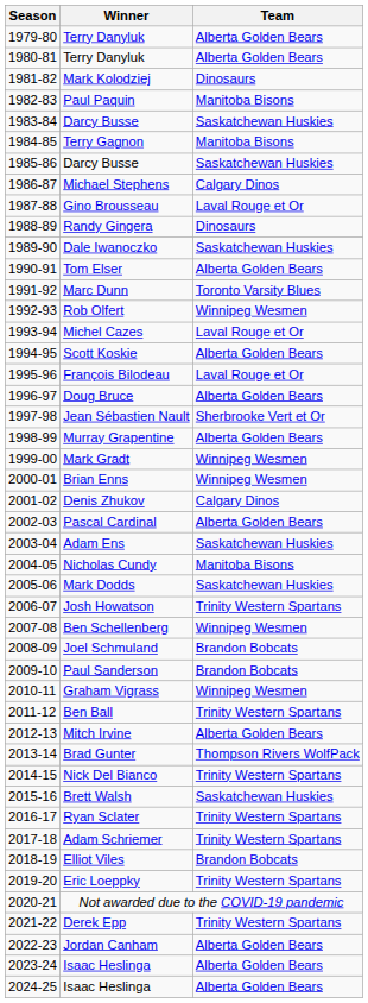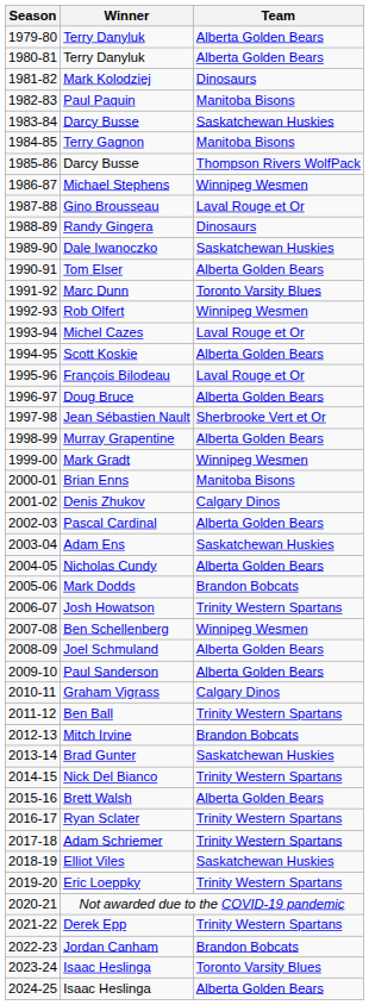 <table class="wikitable">
 <tr>
 <th>Season</th>
 <th>Winner</th>
 <th>Team</th>
 </tr>
 <tr>
 <td>1979-80</td>
 <td><a href='#'>Terry Danyluk</a></td>
 <td><a href='#'>Alberta Golden Bears</a></td>
 </tr>
 <tr>
 <td>1980-81</td>
 <td>Terry Danyluk</td>
 <td><a href='#'>Alberta Golden Bears</a></td>
 </tr>
 <tr>
 <td>1981-82</td>
 <td><a href='#'>Mark Kolodziej</a></td>
 <td><a href='#'>Dinosaurs</a></td>
 </tr>
 <tr>
 <td>1982-83</td>
 <td><a href='#'>Paul Paquin</a></td>
 <td><a href='#'>Manitoba Bisons</a></td>
 </tr>
 <tr>
 <td>1983-84</td>
 <td><a href='#'>Darcy Busse</a></td>
 <td><a href='#'>Saskatchewan Huskies</a></td>
 </tr>
 <tr>
 <td>1984-85</td>
 <td><a href='#'>Terry Gagnon</a></td>
 <td><a href='#'>Manitoba Bisons</a></td>
 </tr>
 <tr>
 <td>1985-86</td>
 <td>Darcy Busse</td>
-<td><a href='#'>Saskatchewan Huskies</a></td>
+<td><a href='#'>Thompson Rivers WolfPack</a></td>
 </tr>
 <tr>
 <td>1986-87</td>
 <td><a href='#'>Michael Stephens</a></td>
-<td><a href='#'>Calgary Dinos</a></td>
+<td><a href='#'>Winnipeg Wesmen</a></td>
 </tr>
 <tr>
 <td>1987-88</td>
 <td><a href='#'>Gino Brousseau</a></td>
 <td><a href='#'>Laval Rouge et Or</a></td>
 </tr>
 <tr>
 <td>1988-89</td>
 <td><a href='#'>Randy Gingera</a></td>
 <td><a href='#'>Dinosaurs</a></td>
 </tr>
 <tr>
 <td>1989-90</td>
 <td><a href='#'>Dale Iwanoczko</a></td>
 <td><a href='#'>Saskatchewan Huskies</a></td>
 </tr>
 <tr>
 <td>1990-91</td>
 <td><a href='#'>Tom Elser</a></td>
 <td><a href='#'>Alberta Golden Bears</a></td>
 </tr>
 <tr>
 <td>1991-92</td>
 <td><a href='#'>Marc Dunn</a></td>
 <td><a href='#'>Toronto Varsity Blues</a></td>
 </tr>
 <tr>
 <td>1992-93</td>
 <td><a href='#'>Rob Olfert</a></td>
 <td><a href='#'>Winnipeg Wesmen</a></td>
 </tr>
 <tr>
 <td>1993-94</td>
 <td><a href='#'>Michel Cazes</a></td>
 <td><a href='#'>Laval Rouge et Or</a></td>
 </tr>
 <tr>
 <td>1994-95</td>
 <td><a href='#'>Scott Koskie</a></td>
 <td><a href='#'>Alberta Golden Bears</a></td>
 </tr>
 <tr>
 <td>1995-96</td>
 <td><a href='#'>François Bilodeau</a></td>
 <td><a href='#'>Laval Rouge et Or</a></td>
 </tr>
 <tr>
 <td>1996-97</td>
 <td><a href='#'>Doug Bruce</a></td>
 <td><a href='#'>Alberta Golden Bears</a></td>
 </tr>
 <tr>
 <td>1997-98</td>
 <td><a href='#'>Jean Sébastien Nault</a></td>
 <td><a href='#'>Sherbrooke Vert et Or</a></td>
 </tr>
 <tr>
 <td>1998-99</td>
 <td><a href='#'>Murray Grapentine</a></td>
 <td><a href='#'>Alberta Golden Bears</a></td>
 </tr>
 <tr>
 <td>1999-00</td>
 <td><a href='#'>Mark Gradt</a></td>
 <td><a href='#'>Winnipeg Wesmen</a></td>
 </tr>
 <tr>
 <td>2000-01</td>
 <td><a href='#'>Brian Enns</a></td>
-<td><a href='#'>Winnipeg Wesmen</a></td>
+<td><a href='#'>Manitoba Bisons</a></td>
 </tr>
 <tr>
 <td>2001-02</td>
 <td><a href='#'>Denis Zhukov</a></td>
 <td><a href='#'>Calgary Dinos</a></td>
 </tr>
 <tr>
 <td>2002-03</td>
 <td><a href='#'>Pascal Cardinal</a></td>
 <td><a href='#'>Alberta Golden Bears</a></td>
 </tr>
 <tr>
 <td>2003-04</td>
 <td><a href='#'>Adam Ens</a></td>
 <td><a href='#'>Saskatchewan Huskies</a></td>
 </tr>
 <tr>
 <td>2004-05</td>
 <td><a href='#'>Nicholas Cundy</a></td>
-<td><a href='#'>Manitoba Bisons</a></td>
+<td><a href='#'>Alberta Golden Bears</a></td>
 </tr>
 <tr>
 <td>2005-06</td>
 <td><a href='#'>Mark Dodds</a></td>
-<td><a href='#'>Saskatchewan Huskies</a></td>
+<td><a href='#'>Brandon Bobcats</a></td>
 </tr>
 <tr>
 <td>2006-07</td>
 <td><a href='#'>Josh Howatson</a></td>
 <td><a href='#'>Trinity Western Spartans</a></td>
 </tr>
 <tr>
 <td>2007-08</td>
 <td><a href='#'>Ben Schellenberg</a></td>
 <td><a href='#'>Winnipeg Wesmen</a></td>
 </tr>
 <tr>
 <td>2008-09</td>
 <td><a href='#'>Joel Schmuland</a></td>
-<td><a href='#'>Brandon Bobcats</a></td>
+<td><a href='#'>Alberta Golden Bears</a></td>
 </tr>
 <tr>
 <td>2009-10</td>
 <td><a href='#'>Paul Sanderson</a></td>
-<td><a href='#'>Brandon Bobcats</a></td>
+<td><a href='#'>Alberta Golden Bears</a></td>
 </tr>
 <tr>
 <td>2010-11</td>
 <td><a href='#'>Graham Vigrass</a></td>
-<td><a href='#'>Winnipeg Wesmen</a></td>
+<td><a href='#'>Calgary Dinos</a></td>
 </tr>
 <tr>
 <td>2011-12</td>
 <td><a href='#'>Ben Ball</a></td>
 <td><a href='#'>Trinity Western Spartans</a></td>
 </tr>
 <tr>
 <td>2012-13</td>
 <td><a href='#'>Mitch Irvine</a></td>
-<td><a href='#'>Alberta Golden Bears</a></td>
+<td><a href='#'>Brandon Bobcats</a></td>
 </tr>
 <tr>
 <td>2013-14</td>
 <td><a href='#'>Brad Gunter</a></td>
-<td><a href='#'>Thompson Rivers WolfPack</a></td>
+<td><a href='#'>Saskatchewan Huskies</a></td>
 </tr>
 <tr>
 <td>2014-15</td>
 <td><a href='#'>Nick Del Bianco</a></td>
 <td><a href='#'>Trinity Western Spartans</a></td>
 </tr>
 <tr>
 <td>2015-16</td>
 <td><a href='#'>Brett Walsh</a></td>
-<td><a href='#'>Saskatchewan Huskies</a></td>
+<td><a href='#'>Alberta Golden Bears</a></td>
 </tr>
 <tr>
 <td>2016-17</td>
 <td><a href='#'>Ryan Sclater</a></td>
 <td><a href='#'>Trinity Western Spartans</a></td>
 </tr>
 <tr>
 <td>2017-18</td>
 <td><a href='#'>Adam Schriemer</a></td>
 <td><a href='#'>Trinity Western Spartans</a></td>
 </tr>
 <tr>
 <td>2018-19</td>
 <td><a href='#'>Elliot Viles</a></td>
-<td><a href='#'>Brandon Bobcats</a></td>
+<td><a href='#'>Saskatchewan Huskies</a></td>
 </tr>
 <tr>
 <td>2019-20</td>
 <td><a href='#'>Eric Loeppky</a></td>
 <td><a href='#'>Trinity Western Spartans</a></td>
 </tr>
 <tr>
 <td>2020-21</td>
 <td colspan=2 align="center"><em>Not awarded due to the <a href='#'>COVID-19 pandemic</a></em></td>
 </tr>
 <tr>
 <td>2021-22</td>
 <td><a href='#'>Derek Epp</a></td>
 <td><a href='#'>Trinity Western Spartans</a></td>
 </tr>
 <tr>
 <td>2022-23</td>
 <td><a href='#'>Jordan Canham</a></td>
-<td><a href='#'>Alberta Golden Bears</a></td>
+<td><a href='#'>Brandon Bobcats</a></td>
 </tr>
 <tr>
 <td>2023-24</td>
 <td><a href='#'>Isaac Heslinga</a></td>
-<td><a href='#'>Alberta Golden Bears</a></td>
+<td><a href='#'>Toronto Varsity Blues</a></td>
 </tr>
 <tr>
 <td>2024-25</td>
 <td>Isaac Heslinga</td>
 <td><a href='#'>Alberta Golden Bears</a></td>
 </tr>
 </table>
